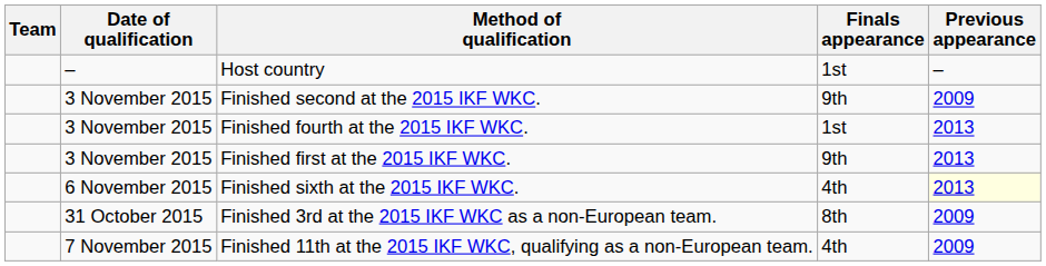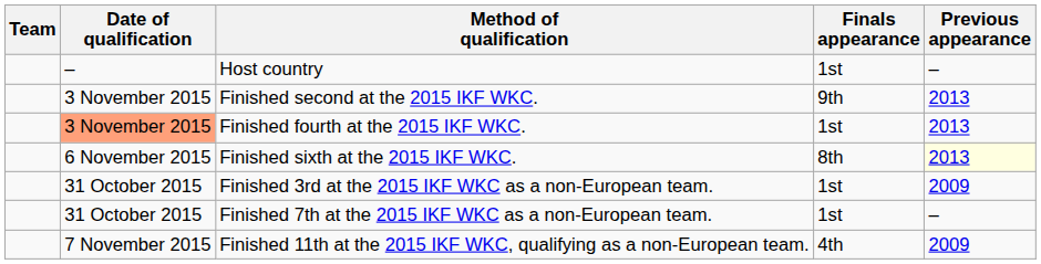 <table class="wikitable sortable" style="text-align: left;">
 <tr>
 <th>Team</th>
 <th>Date of<br>qualification</th>
 <th>Method of<br>qualification</th>
 <th>Finals<br>appearance</th>
 <th>Previous<br>appearance</th>
 </tr>
 <tr>
 <td></td>
 <td data-sort-value="0">–</td>
 <td>Host country</td>
 <td>1st</td>
 <td data-sort-value="2017">–</td>
 </tr>
 <tr>
 <td></td>
 <td data-sort-value="3">3 November 2015</td>
 <td>Finished second at the <a href='#'>2015 IKF WKC</a>.</td>
 <td data-sort-value="9">9th</td>
-<td data-sort-value="2009"><a href='#'>2009</a></td>
+<td data-sort-value="2013"><a href='#'>2013</a></td>
 </tr>
 <tr>
 <td></td>
-<td data-sort-value="3">3 November 2015</td>
+<td data-sort-value="3" style="background: lightsalmon;">3 November 2015</td>
 <td>Finished fourth at the <a href='#'>2015 IKF WKC</a>.</td>
 <td data-sort-value="1">1st</td>
 <td data-sort-value="2013"><a href='#'>2013</a></td>
 </tr>
 <tr>
 <td></td>
-<td data-sort-value="3">3 November 2015</td>
-<td>Finished first at the <a href='#'>2015 IKF WKC</a>.</td>
-<td data-sort-value="9">9th</td>
-<td data-sort-value="2013"><a href='#'>2013</a></td>
-</tr>
-<tr>
-<td></td>
 <td data-sort-value="4">6 November 2015</td>
 <td>Finished sixth at the <a href='#'>2015 IKF WKC</a>.</td>
-<td data-sort-value="4">4th</td>
+<td data-sort-value="8">8th</td>
 <td data-sort-value="2013" style="background: lightyellow;"><a href='#'>2013</a></td>
 </tr>
 <tr>
 <td></td>
 <td data-sort-value="2">31 October 2015</td>
 <td>Finished 3rd at the <a href='#'>2015 IKF WKC</a> as a non-European team.</td>
-<td data-sort-value="8">8th</td>
+<td>1st</td>
 <td data-sort-value="2009"><a href='#'>2009</a></td>
+</tr>
+<tr>
+<td></td>
+<td data-sort-value="1">31 October 2015</td>
+<td>Finished 7th at the <a href='#'>2015 IKF WKC</a> as a non-European team.</td>
+<td data-sort-value="1">1st</td>
+<td data-sort-value="2017">–</td>
 </tr>
 <tr>
 <td></td>
 <td data-sort-value="5">7 November 2015</td>
 <td>Finished 11th at the <a href='#'>2015 IKF WKC</a>, qualifying as a non-European team.</td>
 <td data-sort-value="4">4th</td>
 <td data-sort-value="2009"><a href='#'>2009</a></td>
 </tr>
 </table>
